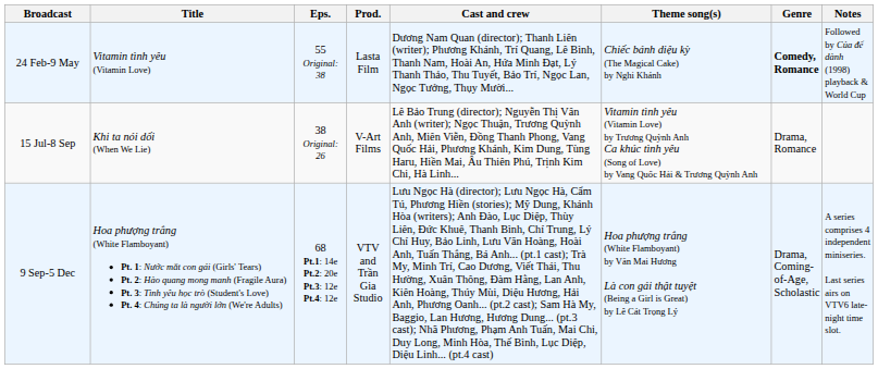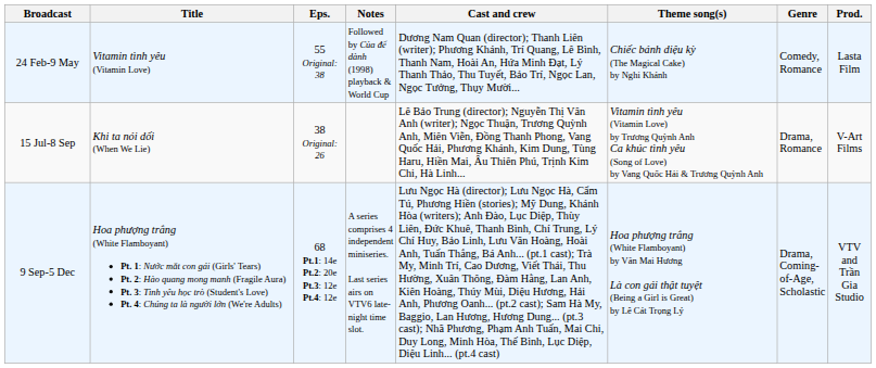 <table class="wikitable sortable">
 <tr>
 <th style="width:10%;">Broadcast</th>
 <th style="width:24%;">Title</th>
 <th style="width:6%;">Eps.</th>
-<th style="width:5%;">Prod.</th>
+<th style="width:5%;">Notes</th>
 <th style="width:25%;">Cast and crew</th>
 <th style="width:20%;">Theme song(s)</th>
 <th style="width:5%;">Genre</th>
-<th style="width:5%;">Notes</th>
+<th style="width:5%;">Prod.</th>
 </tr>
 <tr ---- bgcolor="#ebf5ff">
 <td style="text-align:center;">24 Feb-9 May<br></td>
 <td><em>Vitamin tình yêu</em> <br><small>(Vitamin Love)</small></td>
 <td style="text-align:center;">55<br><small><em>Original: 38</em></small></td>
-<td style="text-align:center;">Lasta Film</td>
+<td><small>Followed by <em>Của để dành</em> (1998) playback & World Cup</small></td>
 <td>Dương Nam Quan (director); Thanh Liên (writer); Phương Khánh, Trí Quang, Lê Bình, Thanh Nam, Hoài An, Hứa Minh Đạt, Lý Thanh Thảo, Thu Tuyết, Bảo Trí, Ngọc Lan, Ngọc Tưởng, Thụy Mười...</td>
 <td><em>Chiếc bánh diệu kỳ</em> <br><small>(The Magical Cake)</small><br><small>by Nghi Khánh</small><br></td>
-<td><strong>Comedy, Romance</strong></td>
-<td><small>Followed by <em>Của để dành</em> (1998) playback & World Cup</small></td>
+<td>Comedy, Romance</td>
+<td style="text-align:center;">Lasta Film</td>
 </tr>
 <tr>
 <td style="text-align:center;">15 Jul-8 Sep <br></td>
 <td><em>Khi ta nói dối</em> <br><small>(When We Lie)</small></td>
 <td style="text-align:center;">38<br><small><em>Original: 26</em></small></td>
-<td style="text-align:center;">V-Art Films</td>
+<td></td>
 <td>Lê Bảo Trung (director); Nguyễn Thị Vân Anh (writer); Ngọc Thuận, Trương Quỳnh Anh, Miên Viễn, Đồng Thanh Phong, Vang Quốc Hải, Phương Khánh, Kim Dung, Tùng Haru, Hiền Mai, Âu Thiên Phú, Trịnh Kim Chi, Hà Linh...</td>
 <td><em>Vitamin tình yêu</em> <br><small>(Vitamin Love)</small><br><small>by Trương Quỳnh Anh</small><br><em>Ca khúc tình yêu</em> <br><small>(Song of Love)</small><br><small>by Vang Quốc Hải & Trương Quỳnh Anh</small></td>
 <td>Drama, Romance</td>
-<td></td>
+<td style="text-align:center;">V-Art Films</td>
 </tr>
 <tr ---- bgcolor="#ebf5ff">
 <td style="text-align:center;">9 Sep-5 Dec <br></td>
 <td><em>Hoa phượng trắng</em> <br><small>(White Flamboyant)</small><br><ul><li><small><strong>Pt. 1</strong>: <em>Nước mắt con gái</em> (Girls' Tears)</small></li><li><small><strong>Pt. 2</strong>: <em>Hào quang mong manh</em> (Fragile Aura)</small></li><li><small><strong>Pt. 3</strong>: <em>Tình yêu học trò</em> (Student's Love)</small></li><li><small><strong>Pt. 4</strong>: <em>Chúng ta là người lớn</em> (We're Adults)</small></li></ul></td>
 <td style="text-align:center;">68 <br><small><strong>Pt.1</strong>: 14e<br><strong>Pt.2</strong>: 20e<br><strong>Pt.3</strong>: 12e<br><strong>Pt.4</strong>: 12e</small></td>
-<td style="text-align:center;">VTV<br>and<br>Trần Gia Studio</td>
+<td><small>A series comprises 4 independent miniseries.<br><br>Last series airs on VTV6 late-night time slot.</small></td>
 <td>Lưu Ngọc Hà (director); Lưu Ngọc Hà, Cẩm Tú, Phương Hiền (stories); Mỹ Dung, Khánh Hòa (writers); Anh Đào, Lục Diệp, Thùy Liên, Đức Khuê, Thanh Bình, Chí Trung, Lý Chí Huy, Bảo Linh, Lưu Văn Hoàng, Hoài Anh, Tuấn Thắng, Bá Anh... (pt.1 cast); Trà My, Minh Trí, Cao Dương, Viết Thái, Thu Hường, Xuân Thông, Đàm Hằng, Lan Anh, Kiên Hoàng, Thúy Mùi, Diệu Hương, Hải Anh, Phương Oanh... (pt.2 cast); Sam Hà My, Baggio, Lan Hương, Hương Dung... (pt.3 cast); Nhã Phương, Phạm Anh Tuấn, Mai Chi, Duy Long, Minh Hòa, Thế Bình, Lục Diệp, Diệu Linh... (pt.4 cast)</td>
 <td><em>Hoa phượng trắng</em> <br><small>(White Flamboyant)</small><br><small>by Văn Mai Hương</small><br><br><em>Là con gái thật tuyệt</em> <br><small>(Being a Girl is Great)</small><br><small>by Lê Cát Trọng Lý</small></td>
 <td>Drama, Coming-of-Age, Scholastic</td>
-<td><small>A series comprises 4 independent miniseries.<br><br>Last series airs on VTV6 late-night time slot.</small></td>
+<td style="text-align:center;">VTV<br>and<br>Trần Gia Studio</td>
 </tr>
 </table>
